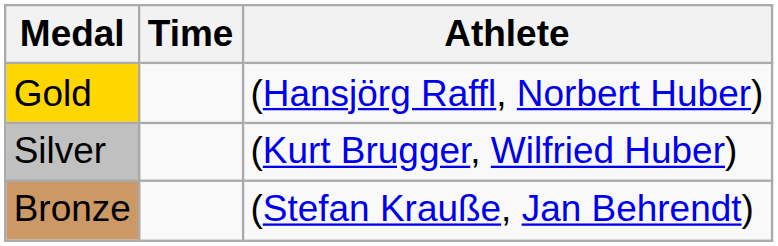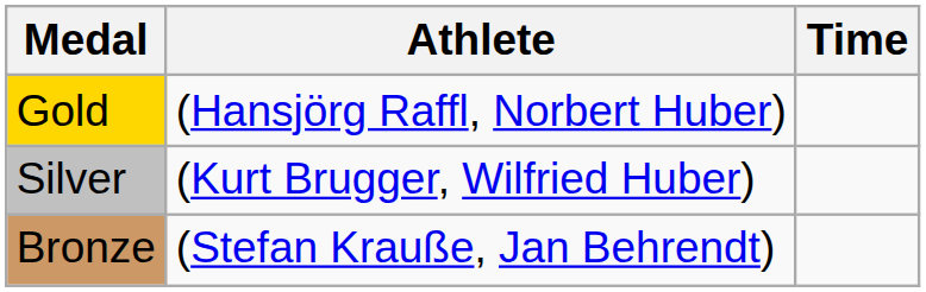 <table class="wikitable">
 <tr>
 <th>Medal</th>
+<th>Athlete</th>
 <th>Time</th>
-<th>Athlete</th>
 </tr>
 <tr>
 <td bgcolor="gold">Gold</td>
+<td> (<a href='#'>Hansjörg Raffl</a>, <a href='#'>Norbert Huber</a>)</td>
 <td></td>
-<td> (<a href='#'>Hansjörg Raffl</a>, <a href='#'>Norbert Huber</a>)</td>
 </tr>
 <tr>
 <td bgcolor="silver">Silver</td>
+<td> (<a href='#'>Kurt Brugger</a>, <a href='#'>Wilfried Huber</a>)</td>
 <td></td>
-<td> (<a href='#'>Kurt Brugger</a>, <a href='#'>Wilfried Huber</a>)</td>
 </tr>
 <tr>
 <td bgcolor="CC9966">Bronze</td>
+<td> (<a href='#'>Stefan Krauße</a>, <a href='#'>Jan Behrendt</a>)</td>
 <td></td>
-<td> (<a href='#'>Stefan Krauße</a>, <a href='#'>Jan Behrendt</a>)</td>
 </tr>
 </table>
